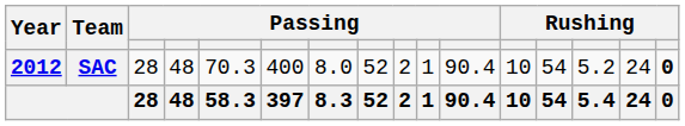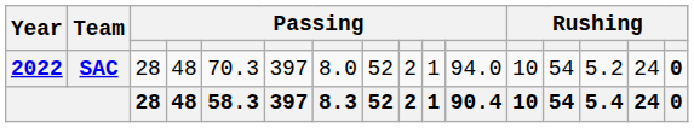 <table class="wikitable" style="text-align:center;">
 <tr>
 <th rowspan="2">Year</th>
 <th rowspan="2">Team</th>
 <th colspan="9">Passing</th>
 <th colspan="5">Rushing</th>
 </tr>
 <tr>
 <th></th>
 <th></th>
 <th></th>
 <th></th>
 <th></th>
 <th></th>
 <th></th>
 <th></th>
 <th></th>
 <th></th>
 <th></th>
 <th></th>
 <th></th>
 <th></th>
 </tr>
 <tr>
-<th><a href='#'>2012</a></th>
+<th><a href='#'>2022</a></th>
 <th><a href='#'>SAC</a></th>
 <td>28</td>
 <td>48</td>
 <td>70.3</td>
-<td>400</td>
+<td>397</td>
 <td>8.0</td>
 <td>52</td>
 <td>2</td>
 <td>1</td>
-<td>90.4</td>
+<td>94.0</td>
 <td>10</td>
 <td>54</td>
 <td>5.2</td>
 <td>24</td>
 <td><strong>0</strong></td>
 </tr>
 <tr>
 <th colspan="2"></th>
 <th>28</th>
 <th>48</th>
 <th>58.3</th>
 <th>397</th>
 <th>8.3</th>
 <th>52</th>
 <th>2</th>
 <th>1</th>
 <th>90.4</th>
 <th>10</th>
 <th>54</th>
 <th>5.4</th>
 <th>24</th>
 <th>0</th>
 </tr>
 </table>
